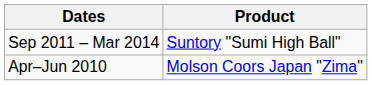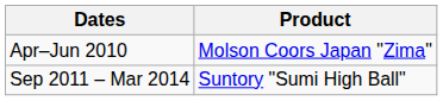 <table class="wikitable">
 <tr>
 <th>Dates</th>
 <th>Product</th>
 </tr>
 <tr>
+<td>Apr–Jun 2010</td>
+<td><a href='#'>Molson Coors Japan</a> "<a href='#'>Zima</a>"</td>
+</tr>
+<tr>
 <td>Sep 2011 – Mar 2014</td>
 <td><a href='#'>Suntory</a> "Sumi High Ball"</td>
 </tr>
-<tr>
-<td>Apr–Jun 2010</td>
-<td><a href='#'>Molson Coors Japan</a> "<a href='#'>Zima</a>"</td>
-</tr>
 </table>
